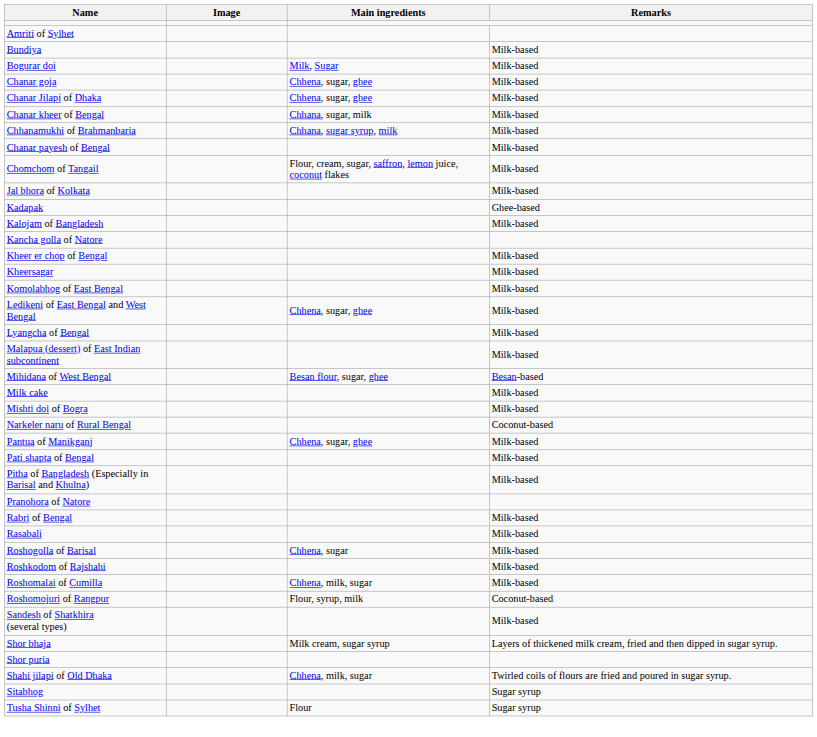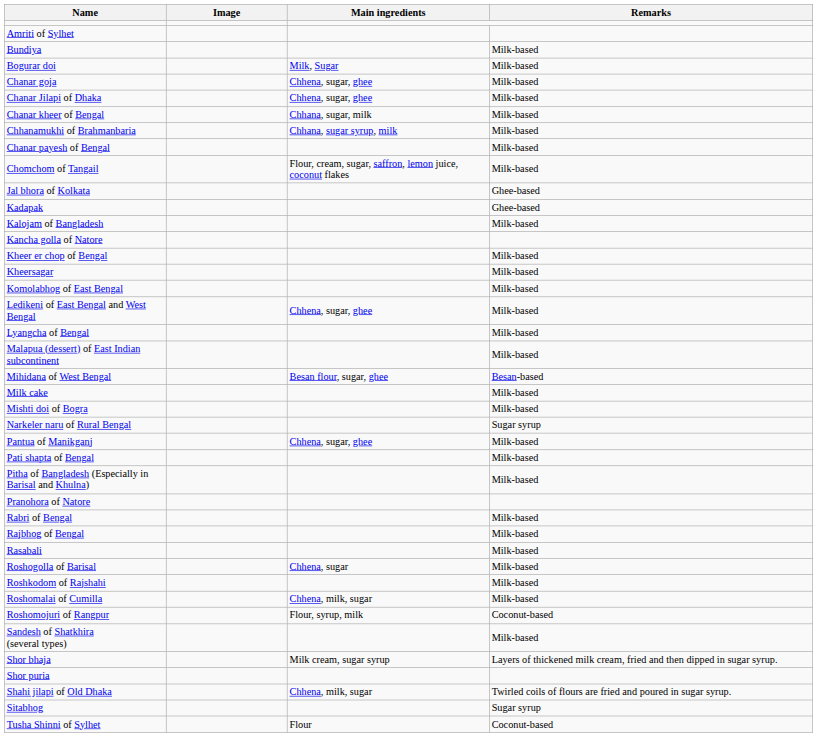 <table class="wikitable sortable" style="width:100%;">
 <tr>
 <th style="width:20%;">Name</th>
 <th style="width:15%;">Image</th>
 <th style="width:25%;">Main ingredients</th>
 <th style="width:40%;">Remarks</th>
 </tr>
 <tr>
 <td></td>
 <td></td>
 </tr>
 <tr>
 <td><a href='#'>Amriti</a> of <a href='#'>Sylhet</a></td>
 <td></td>
 <td></td>
 <td></td>
 </tr>
 <tr>
 <td><a href='#'>Bundiya</a></td>
 <td></td>
 <td></td>
 <td>Milk-based</td>
 </tr>
 <tr>
 <td><a href='#'>Bogurar doi</a></td>
 <td></td>
 <td><a href='#'>Milk</a>, <a href='#'>Sugar</a></td>
 <td>Milk-based</td>
 </tr>
 <tr>
 <td><a href='#'>Chanar goja</a></td>
 <td></td>
 <td><a href='#'>Chhena</a>, sugar, <a href='#'>ghee</a></td>
 <td>Milk-based</td>
 </tr>
 <tr>
 <td><a href='#'>Chanar Jilapi</a> of <a href='#'>Dhaka</a></td>
 <td></td>
 <td><a href='#'>Chhena</a>, sugar, <a href='#'>ghee</a></td>
 <td>Milk-based</td>
 </tr>
 <tr>
 <td><a href='#'>Chanar kheer</a> of <a href='#'>Bengal</a></td>
 <td></td>
 <td><a href='#'>Chhana</a>, sugar, milk</td>
 <td>Milk-based</td>
 </tr>
 <tr>
 <td><a href='#'>Chhanamukhi</a> of <a href='#'>Brahmanbaria</a></td>
 <td></td>
 <td><a href='#'>Chhana</a>, <a href='#'>sugar syrup</a>, <a href='#'>milk</a></td>
 <td>Milk-based</td>
 </tr>
 <tr>
 <td><a href='#'>Chanar payesh</a> of <a href='#'>Bengal</a></td>
 <td></td>
 <td></td>
 <td>Milk-based</td>
 </tr>
 <tr>
 <td><a href='#'>Chomchom</a> of <a href='#'>Tangail</a></td>
 <td></td>
 <td>Flour, cream, sugar, <a href='#'>saffron</a>, <a href='#'>lemon</a> juice, <a href='#'>coconut</a> flakes</td>
 <td>Milk-based</td>
 </tr>
 <tr>
 <td><a href='#'>Jal bhora</a> of <a href='#'>Kolkata</a></td>
 <td></td>
 <td></td>
-<td>Milk-based</td>
+<td>Ghee-based</td>
 </tr>
 <tr>
 <td><a href='#'>Kadapak</a></td>
 <td></td>
 <td></td>
 <td>Ghee-based</td>
 </tr>
 <tr>
 <td><a href='#'>Kalojam</a> of <a href='#'>Bangladesh</a></td>
 <td></td>
 <td></td>
 <td>Milk-based</td>
 </tr>
 <tr>
 <td><a href='#'>Kancha golla</a> of <a href='#'>Natore</a></td>
 <td></td>
 <td></td>
 <td></td>
 </tr>
 <tr>
 <td><a href='#'>Kheer er chop</a> of <a href='#'>Bengal</a></td>
 <td></td>
 <td></td>
 <td>Milk-based</td>
 </tr>
 <tr>
 <td><a href='#'>Kheersagar</a></td>
 <td></td>
 <td></td>
 <td>Milk-based</td>
 </tr>
 <tr>
 <td><a href='#'>Komolabhog</a> of <a href='#'>East Bengal</a></td>
 <td></td>
 <td></td>
 <td>Milk-based</td>
 </tr>
 <tr>
 <td><a href='#'>Ledikeni</a> of <a href='#'>East Bengal</a> and <a href='#'>West Bengal</a></td>
 <td></td>
 <td><a href='#'>Chhena</a>, sugar, <a href='#'>ghee</a></td>
 <td>Milk-based</td>
 </tr>
 <tr>
 <td><a href='#'>Lyangcha</a> of <a href='#'>Bengal</a></td>
 <td></td>
 <td></td>
 <td>Milk-based</td>
 </tr>
 <tr>
 <td><a href='#'>Malapua (dessert)</a> of <a href='#'>East Indian subcontinent</a></td>
 <td></td>
 <td></td>
 <td>Milk-based</td>
 </tr>
 <tr>
 <td><a href='#'>Mihidana</a> of <a href='#'>West Bengal</a></td>
 <td></td>
 <td><a href='#'>Besan flour</a>, sugar, <a href='#'>ghee</a></td>
 <td><a href='#'>Besan</a>-based</td>
 </tr>
 <tr>
 <td><a href='#'>Milk cake</a></td>
 <td></td>
 <td></td>
 <td>Milk-based</td>
 </tr>
 <tr>
 <td><a href='#'>Mishti doi</a> of <a href='#'>Bogra</a></td>
 <td></td>
 <td></td>
 <td>Milk-based</td>
 </tr>
 <tr>
 <td><a href='#'>Narkeler naru</a> of <a href='#'>Rural Bengal</a></td>
 <td></td>
 <td></td>
-<td>Coconut-based</td>
+<td>Sugar syrup</td>
 </tr>
 <tr>
 <td><a href='#'>Pantua</a> of <a href='#'>Manikganj</a></td>
 <td></td>
 <td><a href='#'>Chhena</a>, sugar, <a href='#'>ghee</a></td>
 <td>Milk-based</td>
 </tr>
 <tr>
 <td><a href='#'>Pati shapta</a> of <a href='#'>Bengal</a></td>
 <td></td>
 <td></td>
 <td>Milk-based</td>
 </tr>
 <tr>
 <td><a href='#'>Pitha</a> of <a href='#'>Bangladesh</a> (Especially in <a href='#'>Barisal</a> and <a href='#'>Khulna</a>)</td>
 <td></td>
 <td></td>
 <td>Milk-based</td>
 </tr>
 <tr>
 <td><a href='#'>Pranohora</a> of <a href='#'>Natore</a></td>
 <td></td>
 <td></td>
 <td></td>
 </tr>
 <tr>
 <td><a href='#'>Rabri</a> of <a href='#'>Bengal</a></td>
+<td></td>
+<td></td>
+<td>Milk-based</td>
+</tr>
+<tr>
+<td><a href='#'>Rajbhog</a> of <a href='#'>Bengal</a></td>
 <td></td>
 <td></td>
 <td>Milk-based</td>
 </tr>
 <tr>
 <td><a href='#'>Rasabali</a></td>
 <td></td>
 <td></td>
 <td>Milk-based</td>
 </tr>
 <tr>
 <td><a href='#'>Roshogolla</a> of <a href='#'>Barisal</a></td>
 <td></td>
 <td><a href='#'>Chhena</a>, sugar</td>
 <td>Milk-based</td>
 </tr>
 <tr>
 <td><a href='#'>Roshkodom</a> of <a href='#'>Rajshahi</a></td>
 <td></td>
 <td></td>
 <td>Milk-based</td>
 </tr>
 <tr>
 <td><a href='#'>Roshomalai</a> of <a href='#'>Cumilla</a></td>
 <td></td>
 <td><a href='#'>Chhena</a>, milk, sugar</td>
 <td>Milk-based</td>
 </tr>
 <tr>
 <td><a href='#'>Roshomojuri</a> of <a href='#'>Rangpur</a></td>
 <td></td>
 <td>Flour, syrup, milk</td>
 <td>Coconut-based</td>
 </tr>
 <tr>
 <td><a href='#'>Sandesh</a> of <a href='#'>Shatkhira</a> <br>(several types)<br></td>
 <td></td>
 <td></td>
 <td>Milk-based</td>
 </tr>
 <tr>
 <td><a href='#'>Shor bhaja</a></td>
 <td></td>
 <td>Milk cream, sugar syrup</td>
 <td>Layers of thickened milk cream, fried and then dipped in sugar syrup.</td>
 </tr>
 <tr>
 <td><a href='#'>Shor puria</a></td>
 <td></td>
 <td></td>
 <td></td>
 </tr>
 <tr>
 <td><a href='#'>Shahi jilapi</a> of <a href='#'>Old Dhaka</a></td>
 <td></td>
 <td><a href='#'>Chhena</a>, milk, sugar</td>
 <td>Twirled coils of flours are fried and poured in sugar syrup.</td>
 </tr>
 <tr>
 <td><a href='#'>Sitabhog</a></td>
 <td></td>
 <td></td>
 <td>Sugar syrup</td>
 </tr>
 <tr>
 <td><a href='#'>Tusha Shinni</a> of <a href='#'>Sylhet</a></td>
 <td></td>
 <td>Flour</td>
-<td>Sugar syrup</td>
+<td>Coconut-based</td>
 </tr>
 </table>
